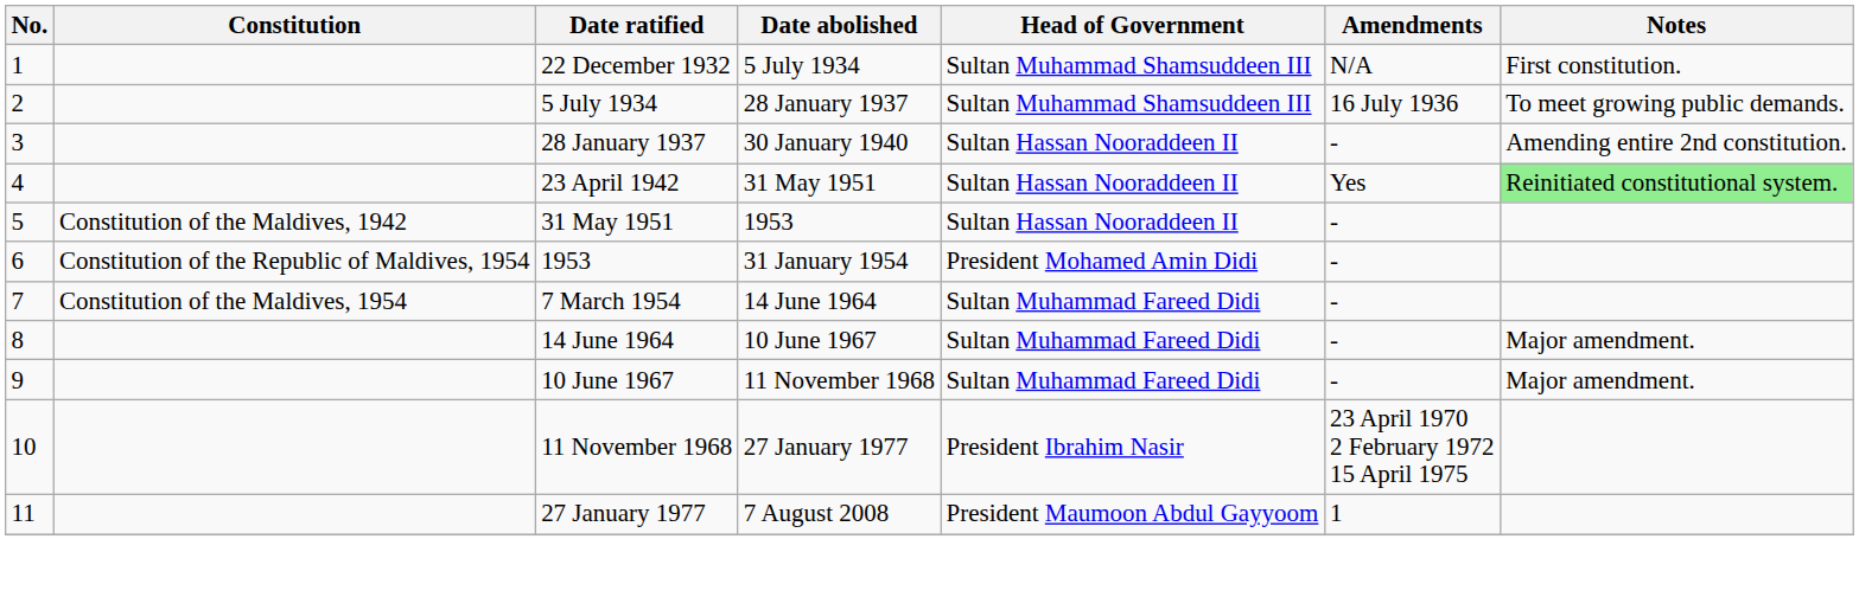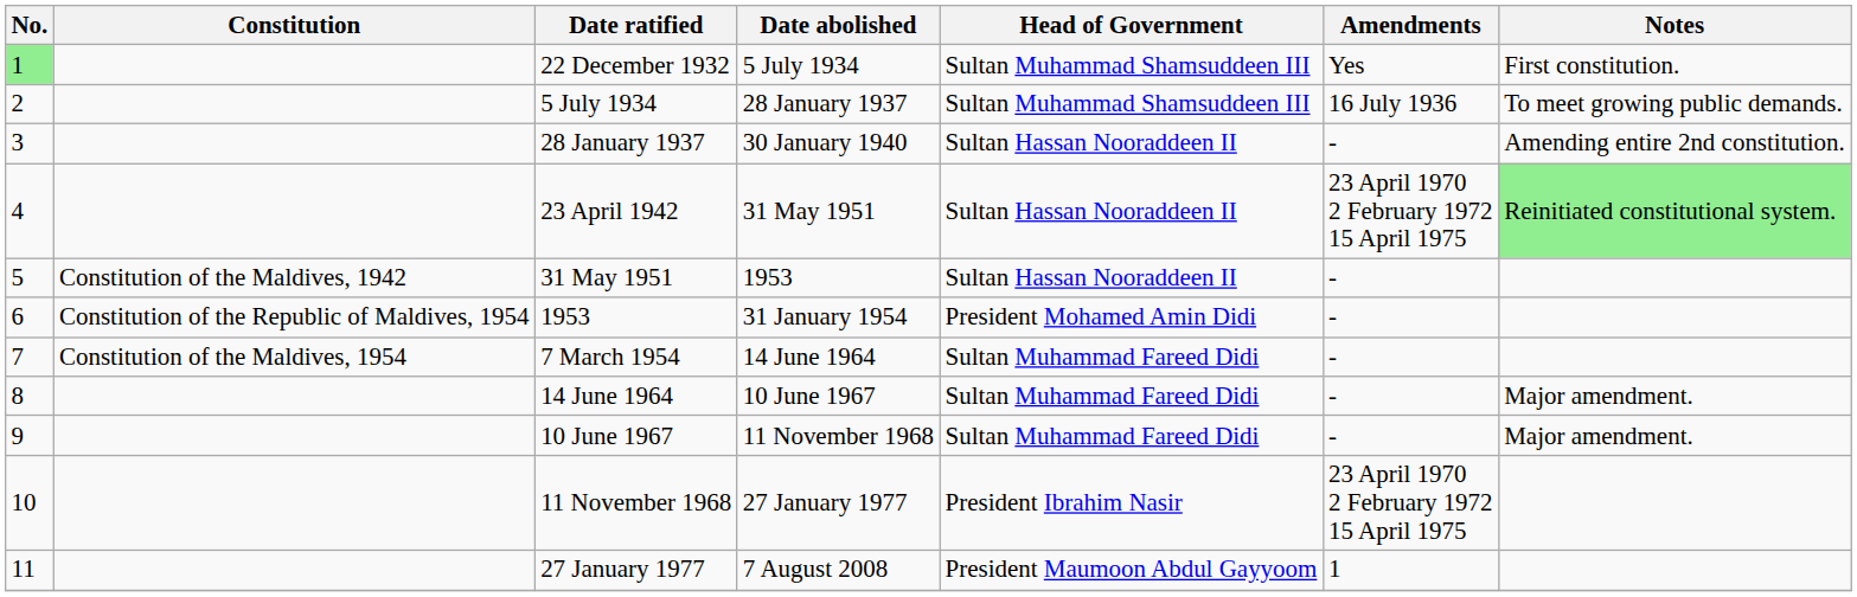 <table class="wikitable">
 <tr>
 <th>No.</th>
 <th>Constitution</th>
 <th>Date ratified</th>
 <th>Date abolished</th>
 <th>Head of Government</th>
 <th>Amendments</th>
 <th>Notes</th>
 </tr>
 <tr>
-<td align=left>1</td>
+<td align=left style="background: lightgreen;">1</td>
 <td></td>
 <td>22 December 1932</td>
 <td>5 July 1934</td>
 <td>Sultan <a href='#'>Muhammad Shamsuddeen III</a></td>
-<td>N/A</td>
+<td>Yes</td>
 <td>First constitution.</td>
 </tr>
 <tr>
 <td align=left>2</td>
 <td></td>
 <td>5 July 1934</td>
 <td>28 January 1937</td>
 <td>Sultan <a href='#'>Muhammad Shamsuddeen III</a></td>
 <td>16 July 1936</td>
 <td>To meet growing public demands.</td>
 </tr>
 <tr>
 <td align=left>3</td>
 <td></td>
 <td>28 January 1937</td>
 <td>30 January 1940</td>
 <td>Sultan <a href='#'>Hassan Nooraddeen II</a></td>
 <td>-</td>
 <td>Amending entire 2nd constitution.</td>
 </tr>
 <tr>
 <td align=left>4</td>
 <td></td>
 <td>23 April 1942</td>
 <td>31 May 1951</td>
 <td>Sultan <a href='#'>Hassan Nooraddeen II</a></td>
-<td>Yes</td>
+<td>23 April 1970 <br> 2 February 1972 <br> 15 April 1975</td>
 <td style="background: lightgreen;">Reinitiated constitutional system.</td>
 </tr>
 <tr>
 <td align=left>5</td>
 <td>Constitution of the Maldives, 1942<br></td>
 <td>31 May 1951</td>
 <td>1953</td>
 <td>Sultan <a href='#'>Hassan Nooraddeen II</a></td>
 <td>-</td>
 <td></td>
 </tr>
 <tr>
 <td align=left>6</td>
 <td>Constitution of the Republic of Maldives, 1954</td>
 <td>1953</td>
 <td>31 January 1954</td>
 <td>President <a href='#'>Mohamed Amin Didi</a></td>
 <td>-</td>
 <td></td>
 </tr>
 <tr>
 <td align=left>7</td>
 <td>Constitution of the Maldives, 1954</td>
 <td>7 March 1954</td>
 <td>14 June 1964</td>
 <td>Sultan <a href='#'>Muhammad Fareed Didi</a></td>
 <td>-</td>
 <td></td>
 </tr>
 <tr>
 <td align=left>8</td>
 <td></td>
 <td>14 June 1964</td>
 <td>10 June 1967</td>
 <td>Sultan <a href='#'>Muhammad Fareed Didi</a></td>
 <td>-</td>
 <td>Major amendment.</td>
 </tr>
 <tr>
 <td align=left>9</td>
 <td></td>
 <td>10 June 1967</td>
 <td>11 November 1968</td>
 <td>Sultan <a href='#'>Muhammad Fareed Didi</a></td>
 <td>-</td>
 <td>Major amendment.</td>
 </tr>
 <tr>
 <td align=left>10</td>
 <td></td>
 <td>11 November 1968</td>
 <td>27 January 1977</td>
 <td>President <a href='#'>Ibrahim Nasir</a></td>
 <td>23 April 1970 <br> 2 February 1972 <br> 15 April 1975</td>
 <td></td>
 </tr>
 <tr>
 <td align=left>11</td>
 <td></td>
 <td>27 January 1977</td>
 <td>7 August 2008</td>
 <td>President <a href='#'>Maumoon Abdul Gayyoom</a></td>
 <td>1</td>
 <td></td>
 </tr>
 <tr>
 </tr>
 </table>
